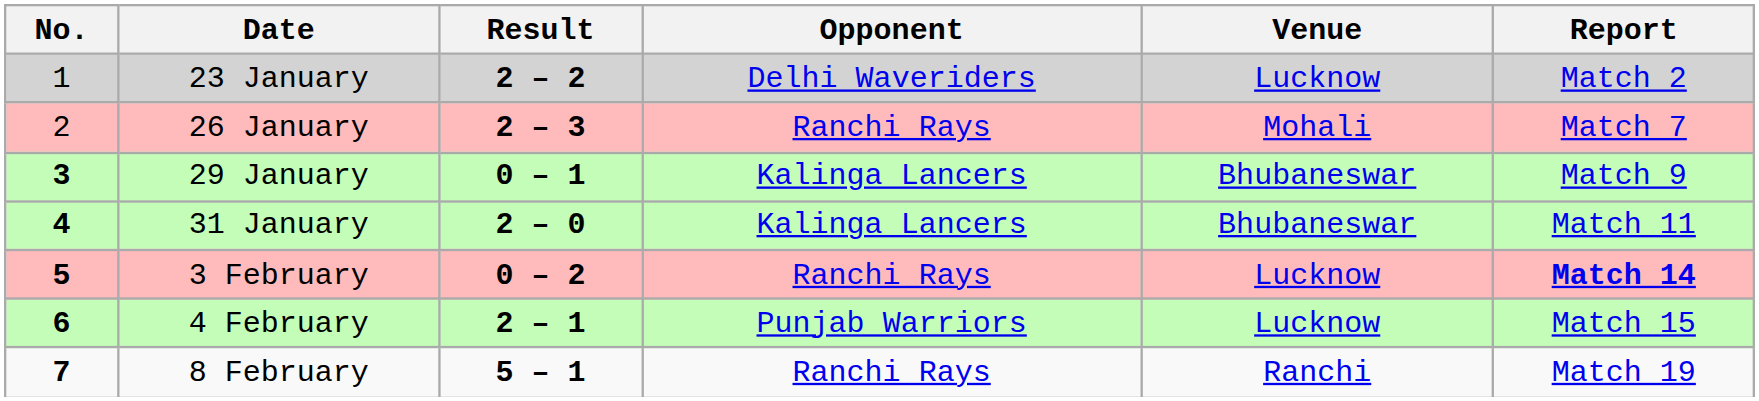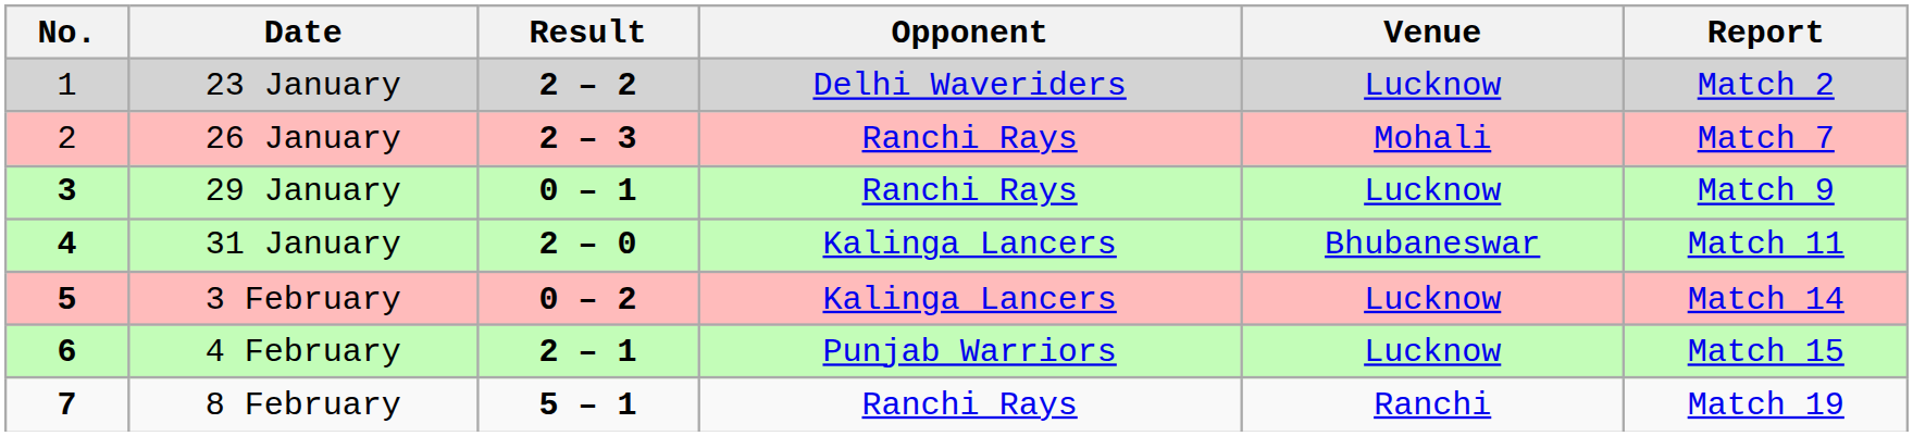 <table class=wikitable style="width:60%;text-align:center; border:none">
 <tr>
 <th>No.</th>
 <th>Date</th>
 <th>Result</th>
 <th>Opponent</th>
 <th>Venue</th>
 <th>Report</th>
 </tr>
 <tr style="background:#d3d3d3;">
 <td>1</td>
 <td>23 January</td>
 <td><strong>2 – 2</strong></td>
 <td><a href='#'>Delhi Waveriders</a></td>
 <td><a href='#'>Lucknow</a></td>
 <td><a href='#'>Match 2</a></td>
 </tr>
 <tr style="background:#fbb;">
 <td>2</td>
 <td>26 January</td>
 <td><strong>2 – 3</strong></td>
 <td><a href='#'>Ranchi Rays</a></td>
 <td><a href='#'>Mohali</a></td>
 <td><a href='#'>Match 7</a></td>
 </tr>
 <tr style="background:#c3fdb8;">
 <td><strong>3</strong></td>
 <td>29 January</td>
 <td><strong>0 – 1</strong></td>
-<td><a href='#'>Kalinga Lancers</a></td>
-<td><a href='#'>Bhubaneswar</a></td>
+<td><a href='#'>Ranchi Rays</a></td>
+<td><a href='#'>Lucknow</a></td>
 <td><a href='#'>Match 9</a></td>
 </tr>
 <tr style="background:#c3fdb8;">
 <td><strong>4</strong></td>
 <td>31 January</td>
 <td><strong>2 – 0</strong></td>
 <td><a href='#'>Kalinga Lancers</a></td>
 <td><a href='#'>Bhubaneswar</a></td>
 <td><a href='#'>Match 11</a></td>
 </tr>
 <tr style="background:#fbb;">
 <td><strong>5</strong></td>
 <td>3 February</td>
 <td><strong>0 – 2</strong></td>
-<td><a href='#'>Ranchi Rays</a></td>
+<td><a href='#'>Kalinga Lancers</a></td>
 <td><a href='#'>Lucknow</a></td>
-<td><strong><a href='#'>Match 14</a></strong></td>
+<td><a href='#'>Match 14</a></td>
 </tr>
 <tr style="background:#c3fdb8;">
 <td><strong>6</strong></td>
 <td>4 February</td>
 <td><strong>2 – 1</strong></td>
 <td><a href='#'>Punjab Warriors</a></td>
 <td><a href='#'>Lucknow</a></td>
 <td><a href='#'>Match 15</a></td>
 </tr>
 <tr style="white">
 <td><strong>7</strong></td>
 <td>8 February</td>
 <td><strong>5 – 1</strong></td>
 <td><a href='#'>Ranchi Rays</a></td>
 <td><a href='#'>Ranchi</a></td>
 <td><a href='#'>Match 19</a></td>
 </tr>
 <tr style="background:#c3fdb8;">
 </tr>
 </table>
